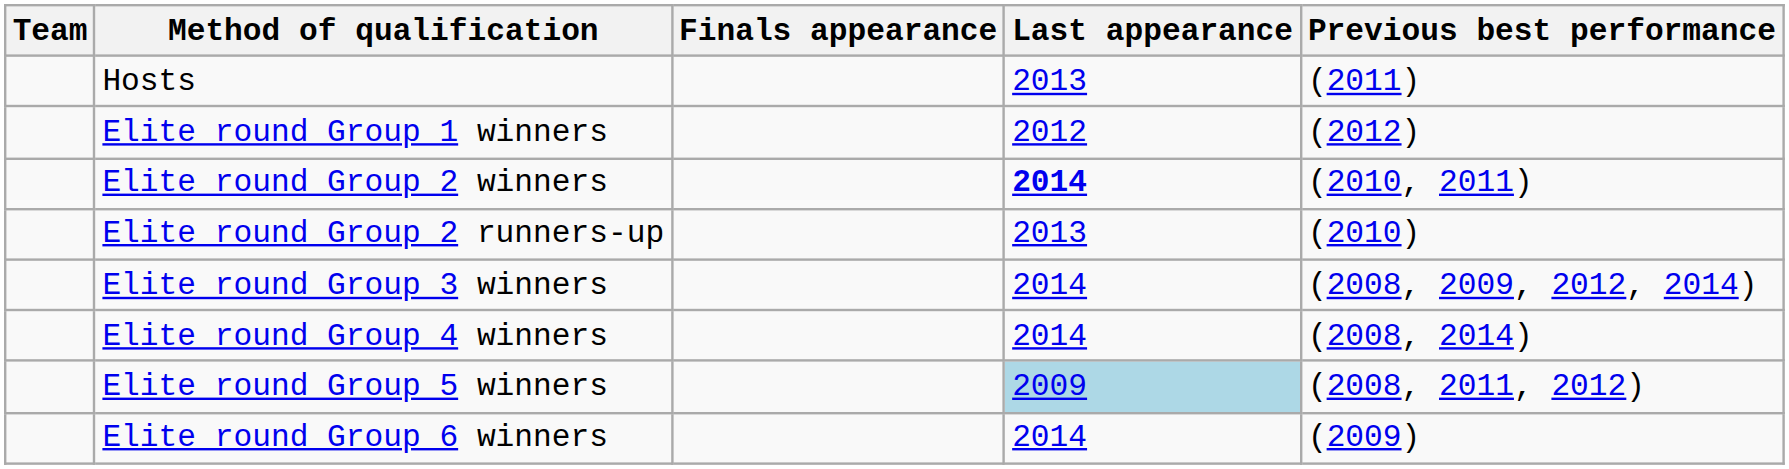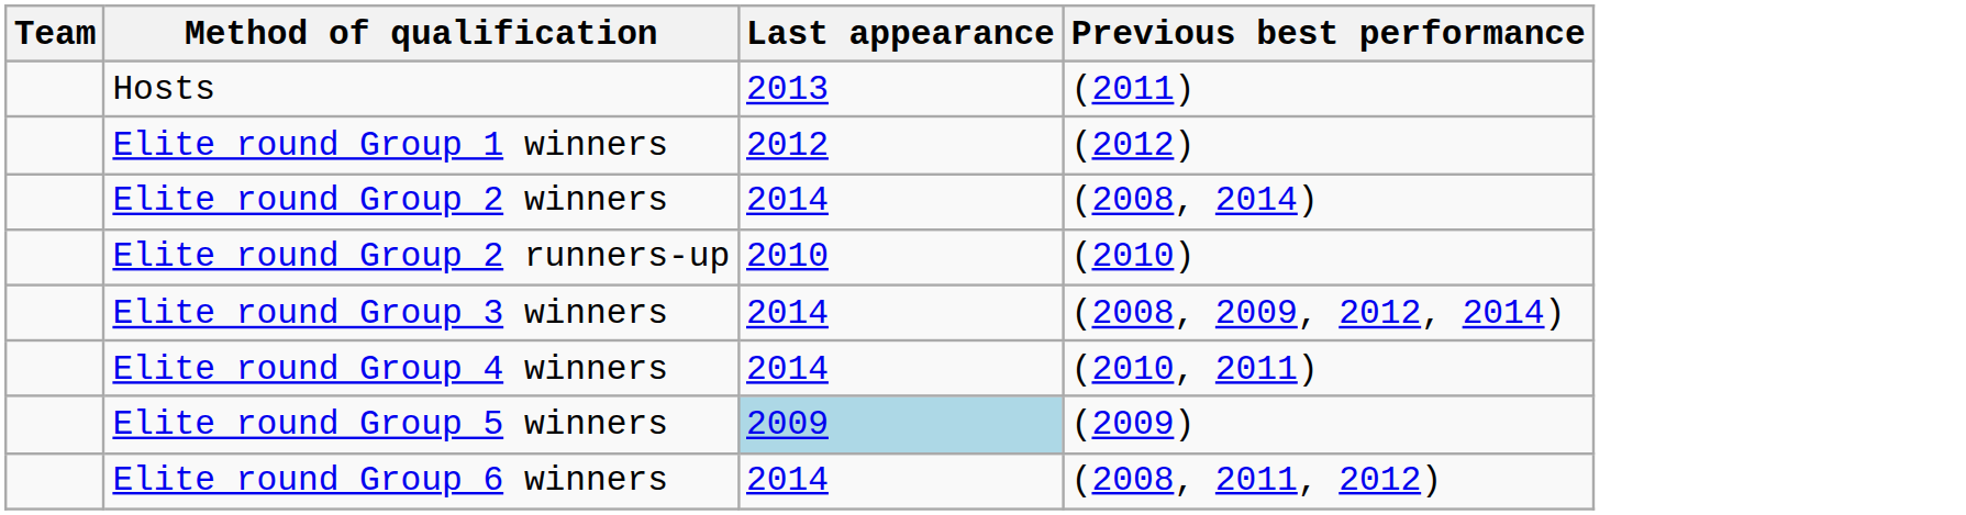 <table class="wikitable sortable">
 <tr>
 <th>Team</th>
 <th>Method of qualification</th>
-<th>Finals appearance</th>
 <th>Last appearance</th>
 <th>Previous best performance</th>
 </tr>
 <tr>
 <td></td>
 <td>Hosts</td>
-<td></td>
 <td><a href='#'>2013</a></td>
 <td> (<a href='#'>2011</a>)</td>
 </tr>
 <tr>
 <td></td>
 <td><a href='#'>Elite round Group 1</a> winners</td>
-<td></td>
 <td><a href='#'>2012</a></td>
 <td> (<a href='#'>2012</a>)</td>
 </tr>
 <tr>
 <td></td>
 <td><a href='#'>Elite round Group 2</a> winners</td>
-<td></td>
-<td><strong><a href='#'>2014</a></strong></td>
-<td> (<a href='#'>2010</a>, <a href='#'>2011</a>)</td>
+<td><a href='#'>2014</a></td>
+<td> (<a href='#'>2008</a>, <a href='#'>2014</a>)</td>
 </tr>
 <tr>
 <td></td>
 <td><a href='#'>Elite round Group 2</a> runners-up</td>
-<td></td>
-<td><a href='#'>2013</a></td>
+<td><a href='#'>2010</a></td>
 <td> (<a href='#'>2010</a>)</td>
 </tr>
 <tr>
 <td></td>
 <td><a href='#'>Elite round Group 3</a> winners</td>
-<td></td>
 <td><a href='#'>2014</a></td>
 <td> (<a href='#'>2008</a>, <a href='#'>2009</a>, <a href='#'>2012</a>, <a href='#'>2014</a>)</td>
 </tr>
 <tr>
 <td></td>
 <td><a href='#'>Elite round Group 4</a> winners</td>
-<td></td>
 <td><a href='#'>2014</a></td>
-<td> (<a href='#'>2008</a>, <a href='#'>2014</a>)</td>
+<td> (<a href='#'>2010</a>, <a href='#'>2011</a>)</td>
 </tr>
 <tr>
 <td></td>
 <td><a href='#'>Elite round Group 5</a> winners</td>
-<td></td>
 <td style="background: lightblue;"><a href='#'>2009</a></td>
-<td> (<a href='#'>2008</a>, <a href='#'>2011</a>, <a href='#'>2012</a>)</td>
+<td> (<a href='#'>2009</a>)</td>
 </tr>
 <tr>
 <td></td>
 <td><a href='#'>Elite round Group 6</a> winners</td>
-<td></td>
 <td><a href='#'>2014</a></td>
-<td> (<a href='#'>2009</a>)</td>
+<td> (<a href='#'>2008</a>, <a href='#'>2011</a>, <a href='#'>2012</a>)</td>
 </tr>
 </table>
